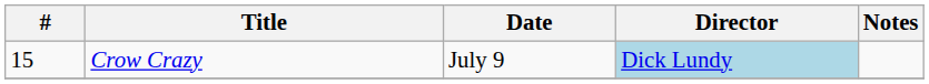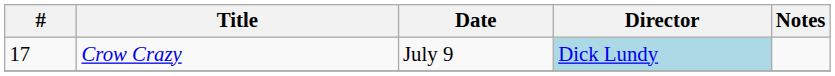 <table class="wikitable">
 <tr>
 <th style="width:3em">#</th>
 <th style="width:15em">Title</th>
 <th style="width:7em">Date</th>
 <th style="width:10em">Director</th>
 <th>Notes</th>
 </tr>
 <tr>
-<td>15</td>
+<td>17</td>
 <td><em><a href='#'>Crow Crazy</a></em></td>
 <td>July 9</td>
 <td style="background: lightblue;"><a href='#'>Dick Lundy</a></td>
 <td></td>
 </tr>
 <tr>
 </tr>
 </table>
